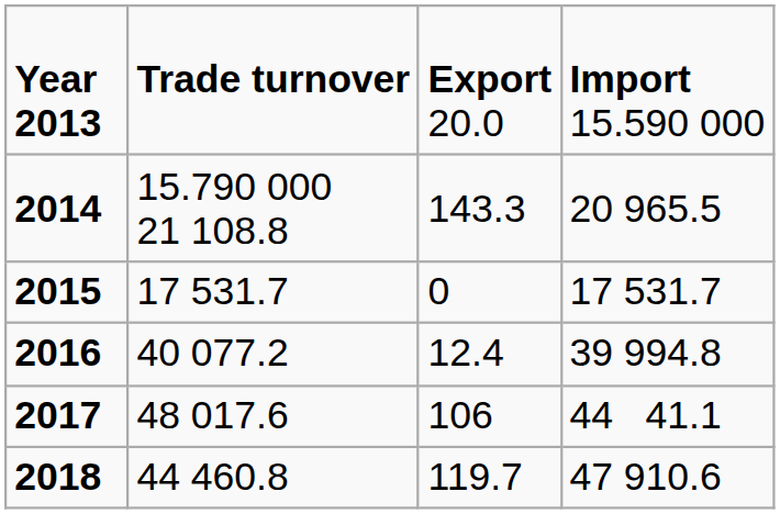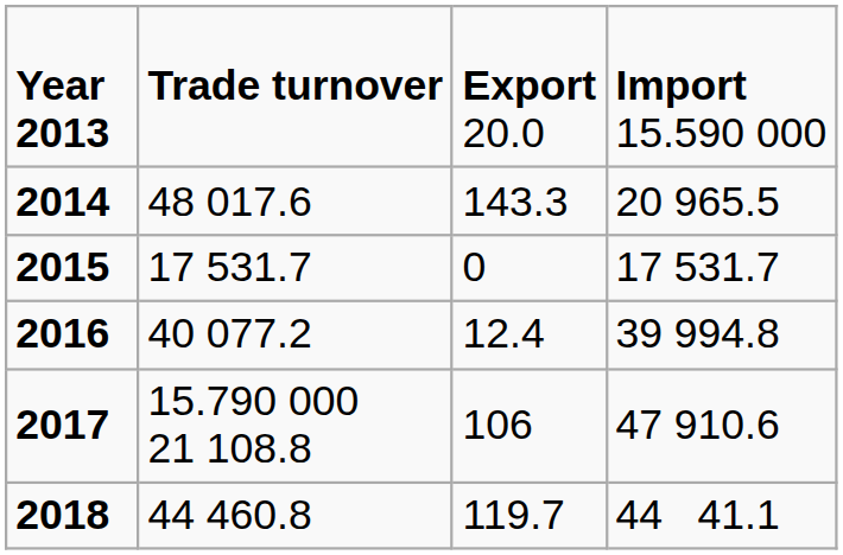 <table class="wikitable">
 <tr>
 <td><br><strong>Year  </strong><br><strong>2013</strong></td>
 <td><strong>Trade turnover</strong></td>
 <td><br><strong>Export</strong><br>20.0</td>
 <td><br><strong>Import</strong><br>15.590 000</td>
 </tr>
 <tr>
 <td><strong>2014</strong></td>
-<td>15.790 000<br>21 108.8</td>
+<td>48 017.6</td>
 <td>143.3</td>
 <td>20 965.5</td>
 </tr>
 <tr>
 <td><strong>2015</strong></td>
 <td>17 531.7</td>
 <td>0</td>
 <td>17 531.7</td>
 </tr>
 <tr>
 <td><strong>2016</strong></td>
 <td>40 077.2</td>
 <td>12.4</td>
 <td>39 994.8</td>
 </tr>
 <tr>
 <td><strong>2017</strong></td>
-<td>48 017.6</td>
+<td>15.790 000<br>21 108.8</td>
 <td>106</td>
-<td>44    41.1</td>
+<td>47 910.6</td>
 </tr>
 <tr>
 <td><strong>2018</strong></td>
 <td>44 460.8</td>
 <td>119.7</td>
-<td>47 910.6</td>
+<td>44    41.1</td>
 </tr>
 </table>
